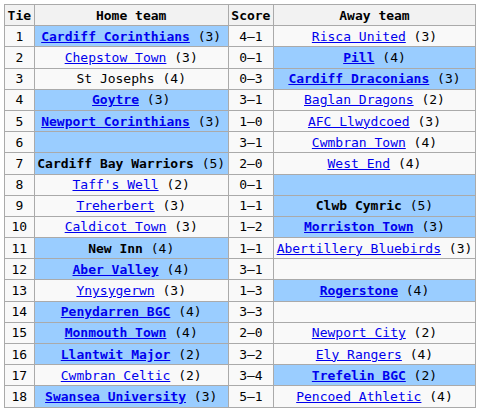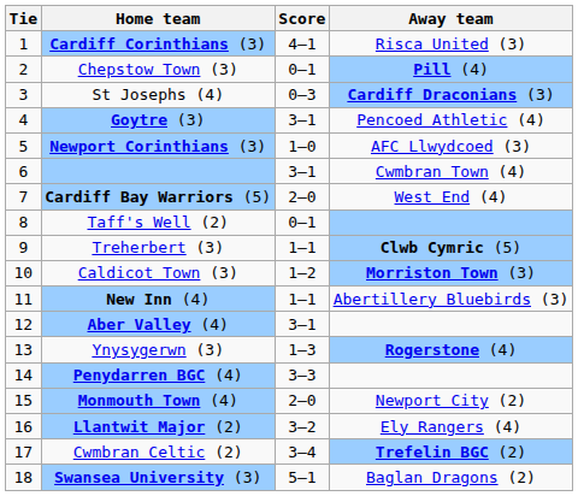 <table class="wikitable" style="text-align:center">
 <tr>
 <th>Tie</th>
 <th>Home team</th>
 <th>Score</th>
 <th>Away team</th>
 </tr>
 <tr>
 <td>1</td>
 <td style="background:#9acdff;"><strong><a href='#'>Cardiff Corinthians</a></strong> (3)</td>
 <td>4–1</td>
 <td><a href='#'>Risca United</a> (3)</td>
 </tr>
 <tr>
 <td>2</td>
 <td><a href='#'>Chepstow Town</a> (3)</td>
 <td>0–1</td>
 <td style="background:#9acdff;"><strong><a href='#'>Pill</a></strong> (4)</td>
 </tr>
 <tr>
 <td>3</td>
 <td>St Josephs (4)</td>
 <td>0–3</td>
 <td style="background:#9acdff;"><strong><a href='#'>Cardiff Draconians</a></strong> (3)</td>
 </tr>
 <tr>
 <td>4</td>
 <td style="background:#9acdff;"><strong><a href='#'>Goytre</a></strong> (3)</td>
 <td>3–1</td>
-<td><a href='#'>Baglan Dragons</a> (2)</td>
+<td><a href='#'>Pencoed Athletic</a> (4)</td>
 </tr>
 <tr>
 <td>5</td>
 <td style="background:#9acdff;"><strong><a href='#'>Newport Corinthians</a></strong> (3)</td>
 <td>1–0</td>
 <td><a href='#'>AFC Llwydcoed</a> (3)</td>
 </tr>
 <tr>
 <td>6</td>
 <td style="background:#9acdff;"></td>
 <td>3–1</td>
 <td><a href='#'>Cwmbran Town</a> (4)</td>
 </tr>
 <tr>
 <td>7</td>
 <td style="background:#9acdff;"><strong>Cardiff Bay Warriors</strong> (5)</td>
 <td>2–0</td>
 <td><a href='#'>West End</a> (4)</td>
 </tr>
 <tr>
 <td>8</td>
 <td><a href='#'>Taff's Well</a> (2)</td>
 <td>0–1</td>
 <td style="background:#9acdff;"></td>
 </tr>
 <tr>
 <td>9</td>
 <td><a href='#'>Treherbert</a> (3)</td>
 <td>1–1 </td>
 <td style="background:#9acdff;"><strong>Clwb Cymric</strong> (5)</td>
 </tr>
 <tr>
 <td>10</td>
 <td><a href='#'>Caldicot Town</a> (3)</td>
 <td>1–2</td>
 <td style="background:#9acdff;"><strong><a href='#'>Morriston Town</a></strong> (3)</td>
 </tr>
 <tr>
 <td>11</td>
 <td style="background:#9acdff;"><strong>New Inn</strong> (4)</td>
 <td>1–1 </td>
 <td><a href='#'>Abertillery Bluebirds</a> (3)</td>
 </tr>
 <tr>
 <td>12</td>
 <td style="background:#9acdff;"><strong><a href='#'>Aber Valley</a></strong> (4)</td>
 <td>3–1</td>
 <td></td>
 </tr>
 <tr>
 <td>13</td>
 <td><a href='#'>Ynysygerwn</a> (3)</td>
 <td>1–3</td>
 <td style="background:#9acdff;"><strong><a href='#'>Rogerstone</a></strong> (4)</td>
 </tr>
 <tr>
 <td>14</td>
 <td style="background:#9acdff;"><strong><a href='#'>Penydarren BGC</a></strong> (4)</td>
 <td>3–3 </td>
 <td></td>
 </tr>
 <tr>
 <td>15</td>
 <td style="background:#9acdff;"><strong><a href='#'>Monmouth Town</a></strong> (4)</td>
 <td>2–0</td>
 <td><a href='#'>Newport City</a> (2)</td>
 </tr>
 <tr>
 <td>16</td>
 <td style="background:#9acdff;"><strong><a href='#'>Llantwit Major</a></strong> (2)</td>
 <td>3–2</td>
 <td><a href='#'>Ely Rangers</a> (4)</td>
 </tr>
 <tr>
 <td>17</td>
 <td><a href='#'>Cwmbran Celtic</a> (2)</td>
 <td>3–4</td>
 <td style="background:#9acdff;"><strong><a href='#'>Trefelin BGC</a></strong> (2)</td>
 </tr>
 <tr>
 <td>18</td>
 <td style="background:#9acdff;"><strong><a href='#'>Swansea University</a></strong> (3)</td>
 <td>5–1</td>
-<td><a href='#'>Pencoed Athletic</a> (4)</td>
+<td><a href='#'>Baglan Dragons</a> (2)</td>
 </tr>
 <tr>
 </tr>
 </table>
